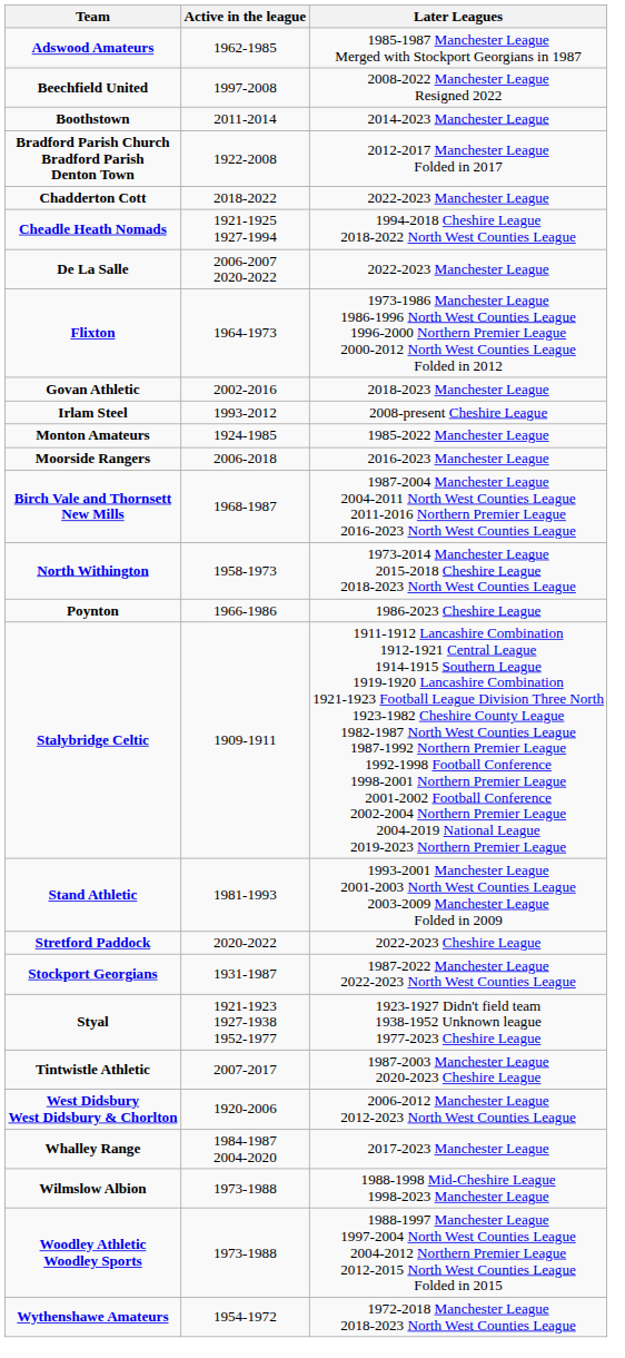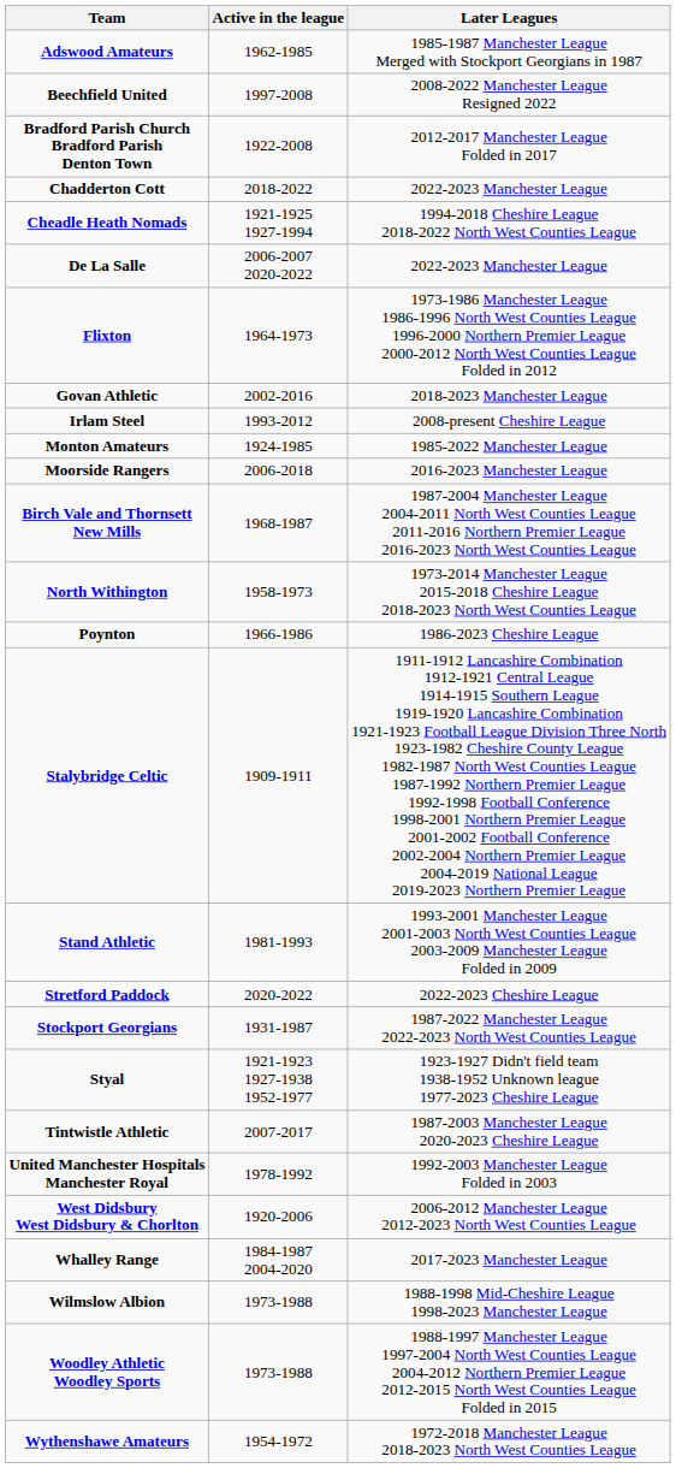 <table class="wikitable" style="text-align: center">
 <tr>
 <th>Team</th>
 <th>Active in the league</th>
 <th>Later Leagues</th>
 </tr>
 <tr>
 <td><strong><a href='#'>Adswood Amateurs</a></strong></td>
 <td>1962-1985</td>
 <td>1985-1987 <a href='#'>Manchester League</a><br>Merged with Stockport Georgians in 1987</td>
 </tr>
 <tr>
 <td><strong>Beechfield United</strong><br></td>
 <td>1997-2008</td>
 <td>2008-2022 <a href='#'>Manchester League</a><br>Resigned 2022</td>
-</tr>
-<tr>
-<td><strong>Boothstown</strong></td>
-<td>2011-2014</td>
-<td>2014-2023 <a href='#'>Manchester League</a><br></td>
 </tr>
 <tr>
 <td><strong>Bradford Parish Church<br>Bradford Parish<br>Denton Town</strong><br></td>
 <td>1922-2008</td>
 <td>2012-2017 <a href='#'>Manchester League</a><br>Folded in 2017</td>
 </tr>
 <tr>
 <td><strong>Chadderton Cott</strong></td>
 <td>2018-2022</td>
 <td>2022-2023 <a href='#'>Manchester League</a></td>
 </tr>
 <tr>
 <td><strong><a href='#'>Cheadle Heath Nomads</a></strong></td>
 <td>1921-1925<br>1927-1994</td>
 <td>1994-2018 <a href='#'>Cheshire League</a><br>2018-2022 <a href='#'>North West Counties League</a></td>
 </tr>
 <tr>
 <td><strong>De La Salle</strong></td>
 <td>2006-2007<br>2020-2022</td>
 <td>2022-2023 <a href='#'>Manchester League</a></td>
 </tr>
 <tr>
 <td><strong><a href='#'>Flixton</a></strong></td>
 <td>1964-1973</td>
 <td>1973-1986 <a href='#'>Manchester League</a><br>1986-1996 <a href='#'>North West Counties League</a><br>1996-2000 <a href='#'>Northern Premier League</a><br>2000-2012 <a href='#'>North West Counties League</a><br>Folded in 2012</td>
 </tr>
 <tr>
 <td><strong>Govan Athletic</strong></td>
 <td>2002-2016</td>
 <td>2018-2023 <a href='#'>Manchester League</a><br></td>
 </tr>
 <tr>
 <td><strong>Irlam Steel</strong></td>
 <td>1993-2012</td>
 <td>2008-present <a href='#'>Cheshire League</a><br></td>
 </tr>
 <tr>
 <td><strong>Monton Amateurs</strong></td>
 <td>1924-1985</td>
 <td>1985-2022 <a href='#'>Manchester League</a><br></td>
 </tr>
 <tr>
 <td><strong>Moorside Rangers</strong></td>
 <td>2006-2018</td>
 <td>2016-2023 <a href='#'>Manchester League</a><br></td>
 </tr>
 <tr>
 <td><strong><a href='#'>Birch Vale and Thornsett<br>New Mills</a></strong><br></td>
 <td>1968-1987</td>
 <td>1987-2004 <a href='#'>Manchester League</a><br>2004-2011 <a href='#'>North West Counties League</a><br>2011-2016 <a href='#'>Northern Premier League</a><br>2016-2023 <a href='#'>North West Counties League</a></td>
 </tr>
 <tr>
 <td><strong><a href='#'>North Withington</a></strong><br></td>
 <td>1958-1973</td>
 <td>1973-2014 <a href='#'>Manchester League</a> <br>2015-2018 <a href='#'>Cheshire League</a><br>2018-2023 <a href='#'>North West Counties League</a></td>
 </tr>
 <tr>
 <td><strong>Poynton</strong></td>
 <td>1966-1986</td>
 <td>1986-2023 <a href='#'>Cheshire League</a><br></td>
 </tr>
 <tr>
 <td><strong><a href='#'>Stalybridge Celtic</a></strong></td>
 <td>1909-1911</td>
 <td>1911-1912 <a href='#'>Lancashire Combination</a><br>1912-1921 <a href='#'>Central League</a><br>1914-1915 <a href='#'>Southern League</a><br>1919-1920 <a href='#'>Lancashire Combination</a><br>1921-1923 <a href='#'>Football League Division Three North</a><br>1923-1982 <a href='#'>Cheshire County League</a><br>1982-1987 <a href='#'>North West Counties League</a><br>1987-1992 <a href='#'>Northern Premier League</a><br>1992-1998 <a href='#'>Football Conference</a><br>1998-2001 <a href='#'>Northern Premier League</a><br>2001-2002 <a href='#'>Football Conference</a><br>2002-2004 <a href='#'>Northern Premier League</a><br>2004-2019 <a href='#'>National League</a><br>2019-2023 <a href='#'>Northern Premier League</a></td>
 </tr>
 <tr>
 <td><strong><a href='#'>Stand Athletic</a></strong></td>
 <td>1981-1993</td>
 <td>1993-2001 <a href='#'>Manchester League</a><br>2001-2003 <a href='#'>North West Counties League</a><br>2003-2009 <a href='#'>Manchester League</a><br>Folded in 2009</td>
 </tr>
 <tr>
 <td><strong><a href='#'>Stretford Paddock</a></strong></td>
 <td>2020-2022</td>
 <td>2022-2023 <a href='#'>Cheshire League</a></td>
 </tr>
 <tr>
 <td><strong><a href='#'>Stockport Georgians</a></strong></td>
 <td>1931-1987</td>
 <td>1987-2022 <a href='#'>Manchester League</a><br>2022-2023 <a href='#'>North West Counties League</a></td>
 </tr>
 <tr>
 <td><strong>Styal</strong></td>
 <td>1921-1923<br>1927-1938<br>1952-1977</td>
 <td>1923-1927 Didn't field team<br>1938-1952 Unknown league<br>1977-2023 <a href='#'>Cheshire League</a></td>
 </tr>
 <tr>
 <td><strong>Tintwistle Athletic</strong></td>
 <td>2007-2017</td>
 <td>1987-2003 <a href='#'>Manchester League</a><br>2020-2023 <a href='#'>Cheshire League</a><br></td>
 </tr>
 <tr>
+<td><strong>United Manchester Hospitals<br>Manchester Royal<br></strong></td>
+<td>1978-1992</td>
+<td>1992-2003 <a href='#'>Manchester League</a><br>Folded in 2003</td>
+</tr>
+<tr>
 <td><strong><a href='#'>West Didsbury<br>West Didsbury & Chorlton</a></strong><br></td>
 <td>1920-2006</td>
 <td>2006-2012 <a href='#'>Manchester League</a><br>2012-2023 <a href='#'>North West Counties League</a></td>
 </tr>
 <tr>
 <td><strong>Whalley Range</strong></td>
 <td>1984-1987<br>2004-2020</td>
 <td>2017-2023 <a href='#'>Manchester League</a><br></td>
 </tr>
 <tr>
 <td><strong>Wilmslow Albion</strong></td>
 <td>1973-1988</td>
 <td>1988-1998 <a href='#'>Mid-Cheshire League</a><br>1998-2023 <a href='#'>Manchester League</a><br></td>
 </tr>
 <tr>
 <td><strong><a href='#'>Woodley Athletic<br>Woodley Sports</a></strong><br></td>
 <td>1973-1988</td>
 <td>1988-1997 <a href='#'>Manchester League</a><br>1997-2004 <a href='#'>North West Counties League</a><br>2004-2012 <a href='#'>Northern Premier League</a><br>2012-2015 <a href='#'>North West Counties League</a><br>Folded in 2015</td>
 </tr>
 <tr>
 <td><strong><a href='#'>Wythenshawe Amateurs</a></strong></td>
 <td>1954-1972</td>
 <td>1972-2018 <a href='#'>Manchester League</a><br>2018-2023 <a href='#'>North West Counties League</a></td>
 </tr>
 </table>
